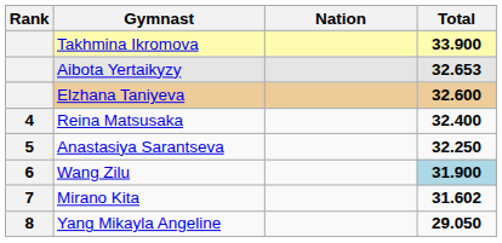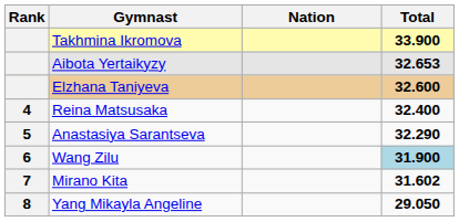 <table class="wikitable sortable" style="text-align:center; font-size:85%">
 <tr>
 <th scope="col" style="width:20px;">Rank</th>
 <th ! scope="col" style="width:170px;">Gymnast</th>
 <th ! scope="col" style="width:120px;">Nation</th>
 <th ! scope="col" style="width:60px;">Total</th>
 </tr>
 <tr bgcolor=fffcaf>
 <th scope=row></th>
 <td align=left><a href='#'>Takhmina Ikromova</a></td>
 <td style="text-align:left;"></td>
 <td><strong>33.900</strong></td>
 </tr>
 <tr bgcolor=e5e5e5>
 <th scope=row></th>
 <td align=left><a href='#'>Aibota Yertaikyzy</a></td>
 <td style="text-align:left;"></td>
 <td><strong>32.653</strong></td>
 </tr>
 <tr bgcolor=eecc99>
 <th scope=row></th>
 <td align=left><a href='#'>Elzhana Taniyeva</a></td>
 <td style="text-align:left;"></td>
 <td><strong>32.600</strong></td>
 </tr>
 <tr>
 <th scope=row>4</th>
 <td align=left><a href='#'>Reina Matsusaka</a></td>
 <td style="text-align:left;"></td>
 <td><strong>32.400</strong></td>
 </tr>
 <tr>
 <th scope=row>5</th>
 <td align=left><a href='#'>Anastasiya Sarantseva</a></td>
 <td style="text-align:left;"></td>
-<td><strong>32.250</strong></td>
+<td><strong>32.290</strong></td>
 </tr>
 <tr>
 <th scope=row>6</th>
 <td align=left><a href='#'>Wang Zilu</a></td>
 <td style="text-align:left;"></td>
 <td style="background: lightblue;"><strong>31.900</strong></td>
 </tr>
 <tr>
 <th scope=row>7</th>
 <td align=left><a href='#'>Mirano Kita</a></td>
 <td style="text-align:left;"></td>
 <td><strong>31.602</strong></td>
 </tr>
 <tr>
 <th scope=row>8</th>
 <td align=left><a href='#'>Yang Mikayla Angeline</a></td>
 <td style="text-align:left;"></td>
 <td><strong>29.050</strong></td>
 </tr>
 </table>
